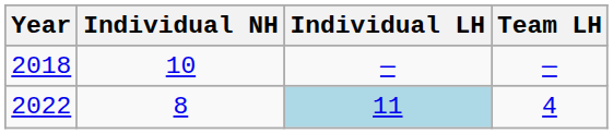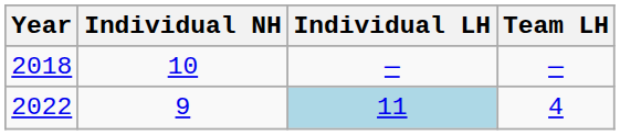 <table class="wikitable" "text-align:center;">
 <tr>
 <th>Year</th>
 <th>Individual NH</th>
 <th>Individual LH</th>
 <th>Team LH</th>
 </tr>
 <tr align=center>
 <td><a href='#'>2018</a></td>
 <td><a href='#'>10</a></td>
 <td><a href='#'>—</a></td>
 <td><a href='#'>—</a></td>
 </tr>
 <tr align=center>
 <td><a href='#'>2022</a></td>
-<td><a href='#'>8</a></td>
+<td><a href='#'>9</a></td>
 <td style="background: lightblue;"><a href='#'>11</a></td>
 <td><a href='#'>4</a></td>
 </tr>
 </table>
